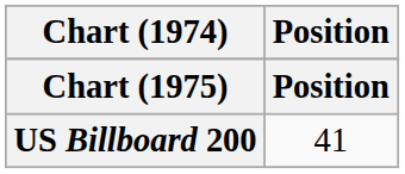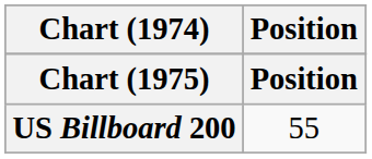 <table class="wikitable plainrowheaders" style="text-align:center">
 <tr>
 <th>Chart (1974)</th>
 <th>Position</th>
 </tr>
 <tr>
 </tr>
 <tr>
 <th>Chart (1975)</th>
 <th>Position</th>
 </tr>
 <tr>
 <th scope="row">US <em>Billboard</em> 200</th>
-<td>41</td>
+<td>55</td>
 </tr>
 </table>
